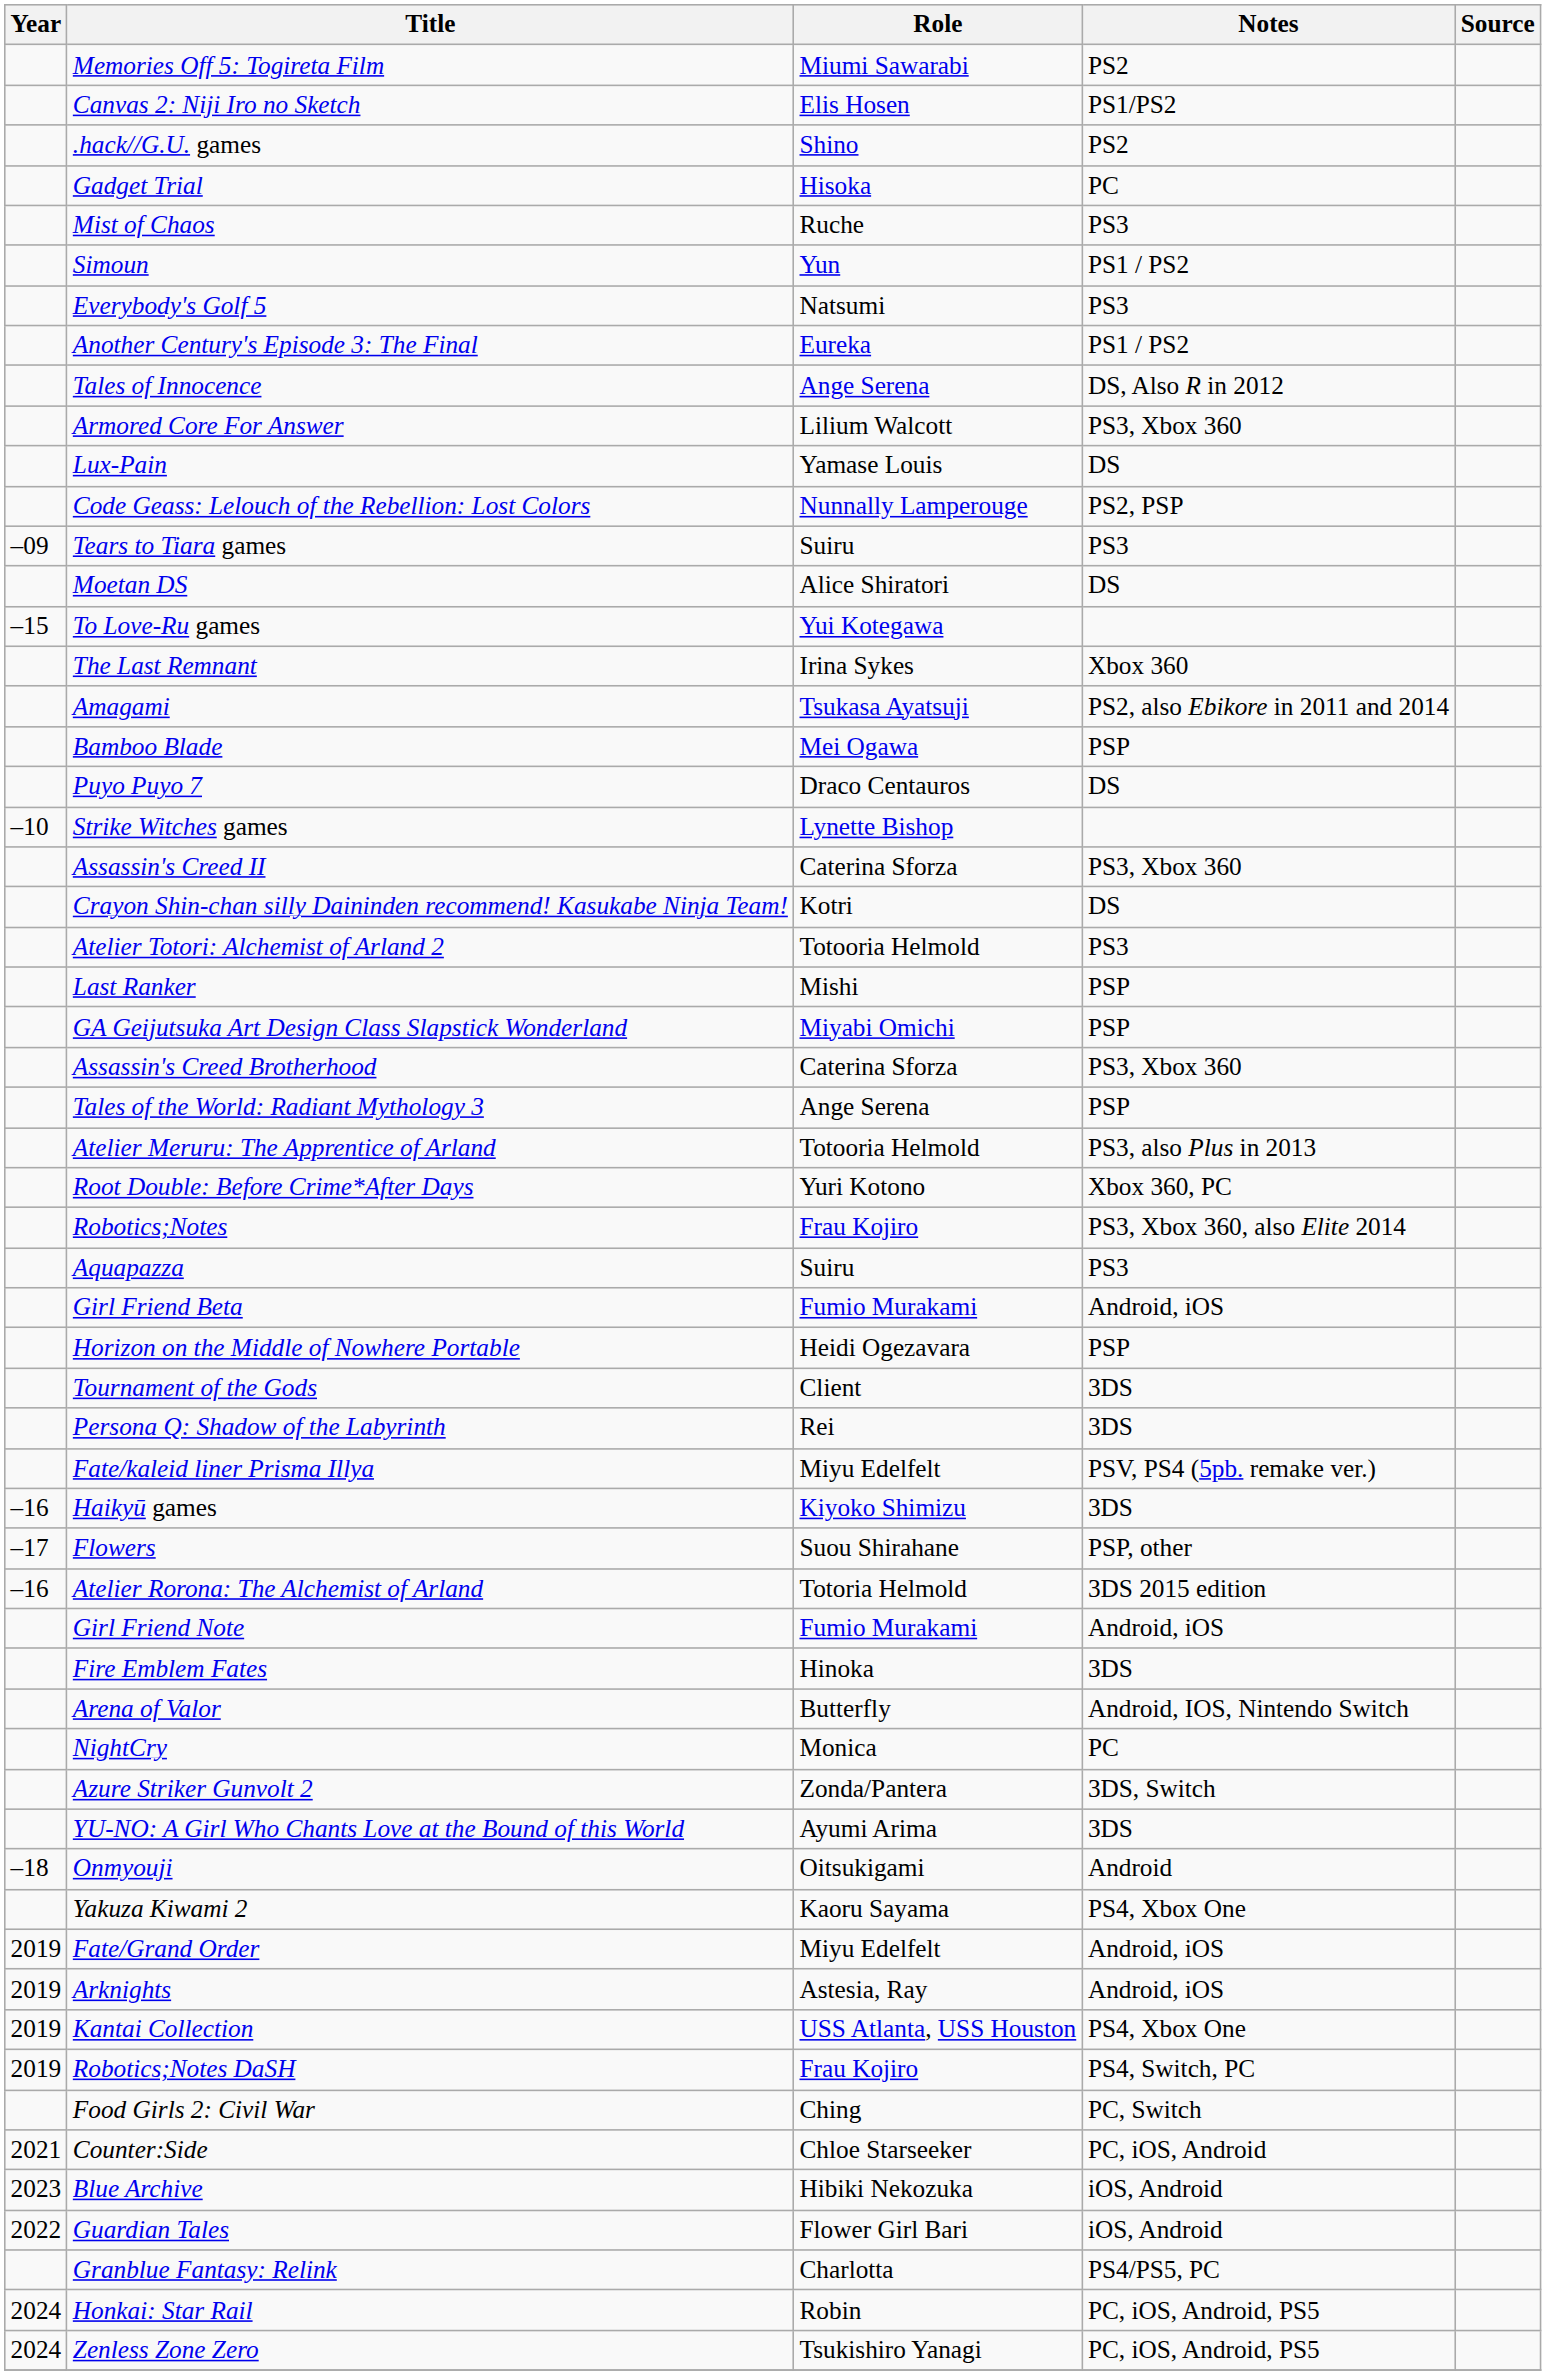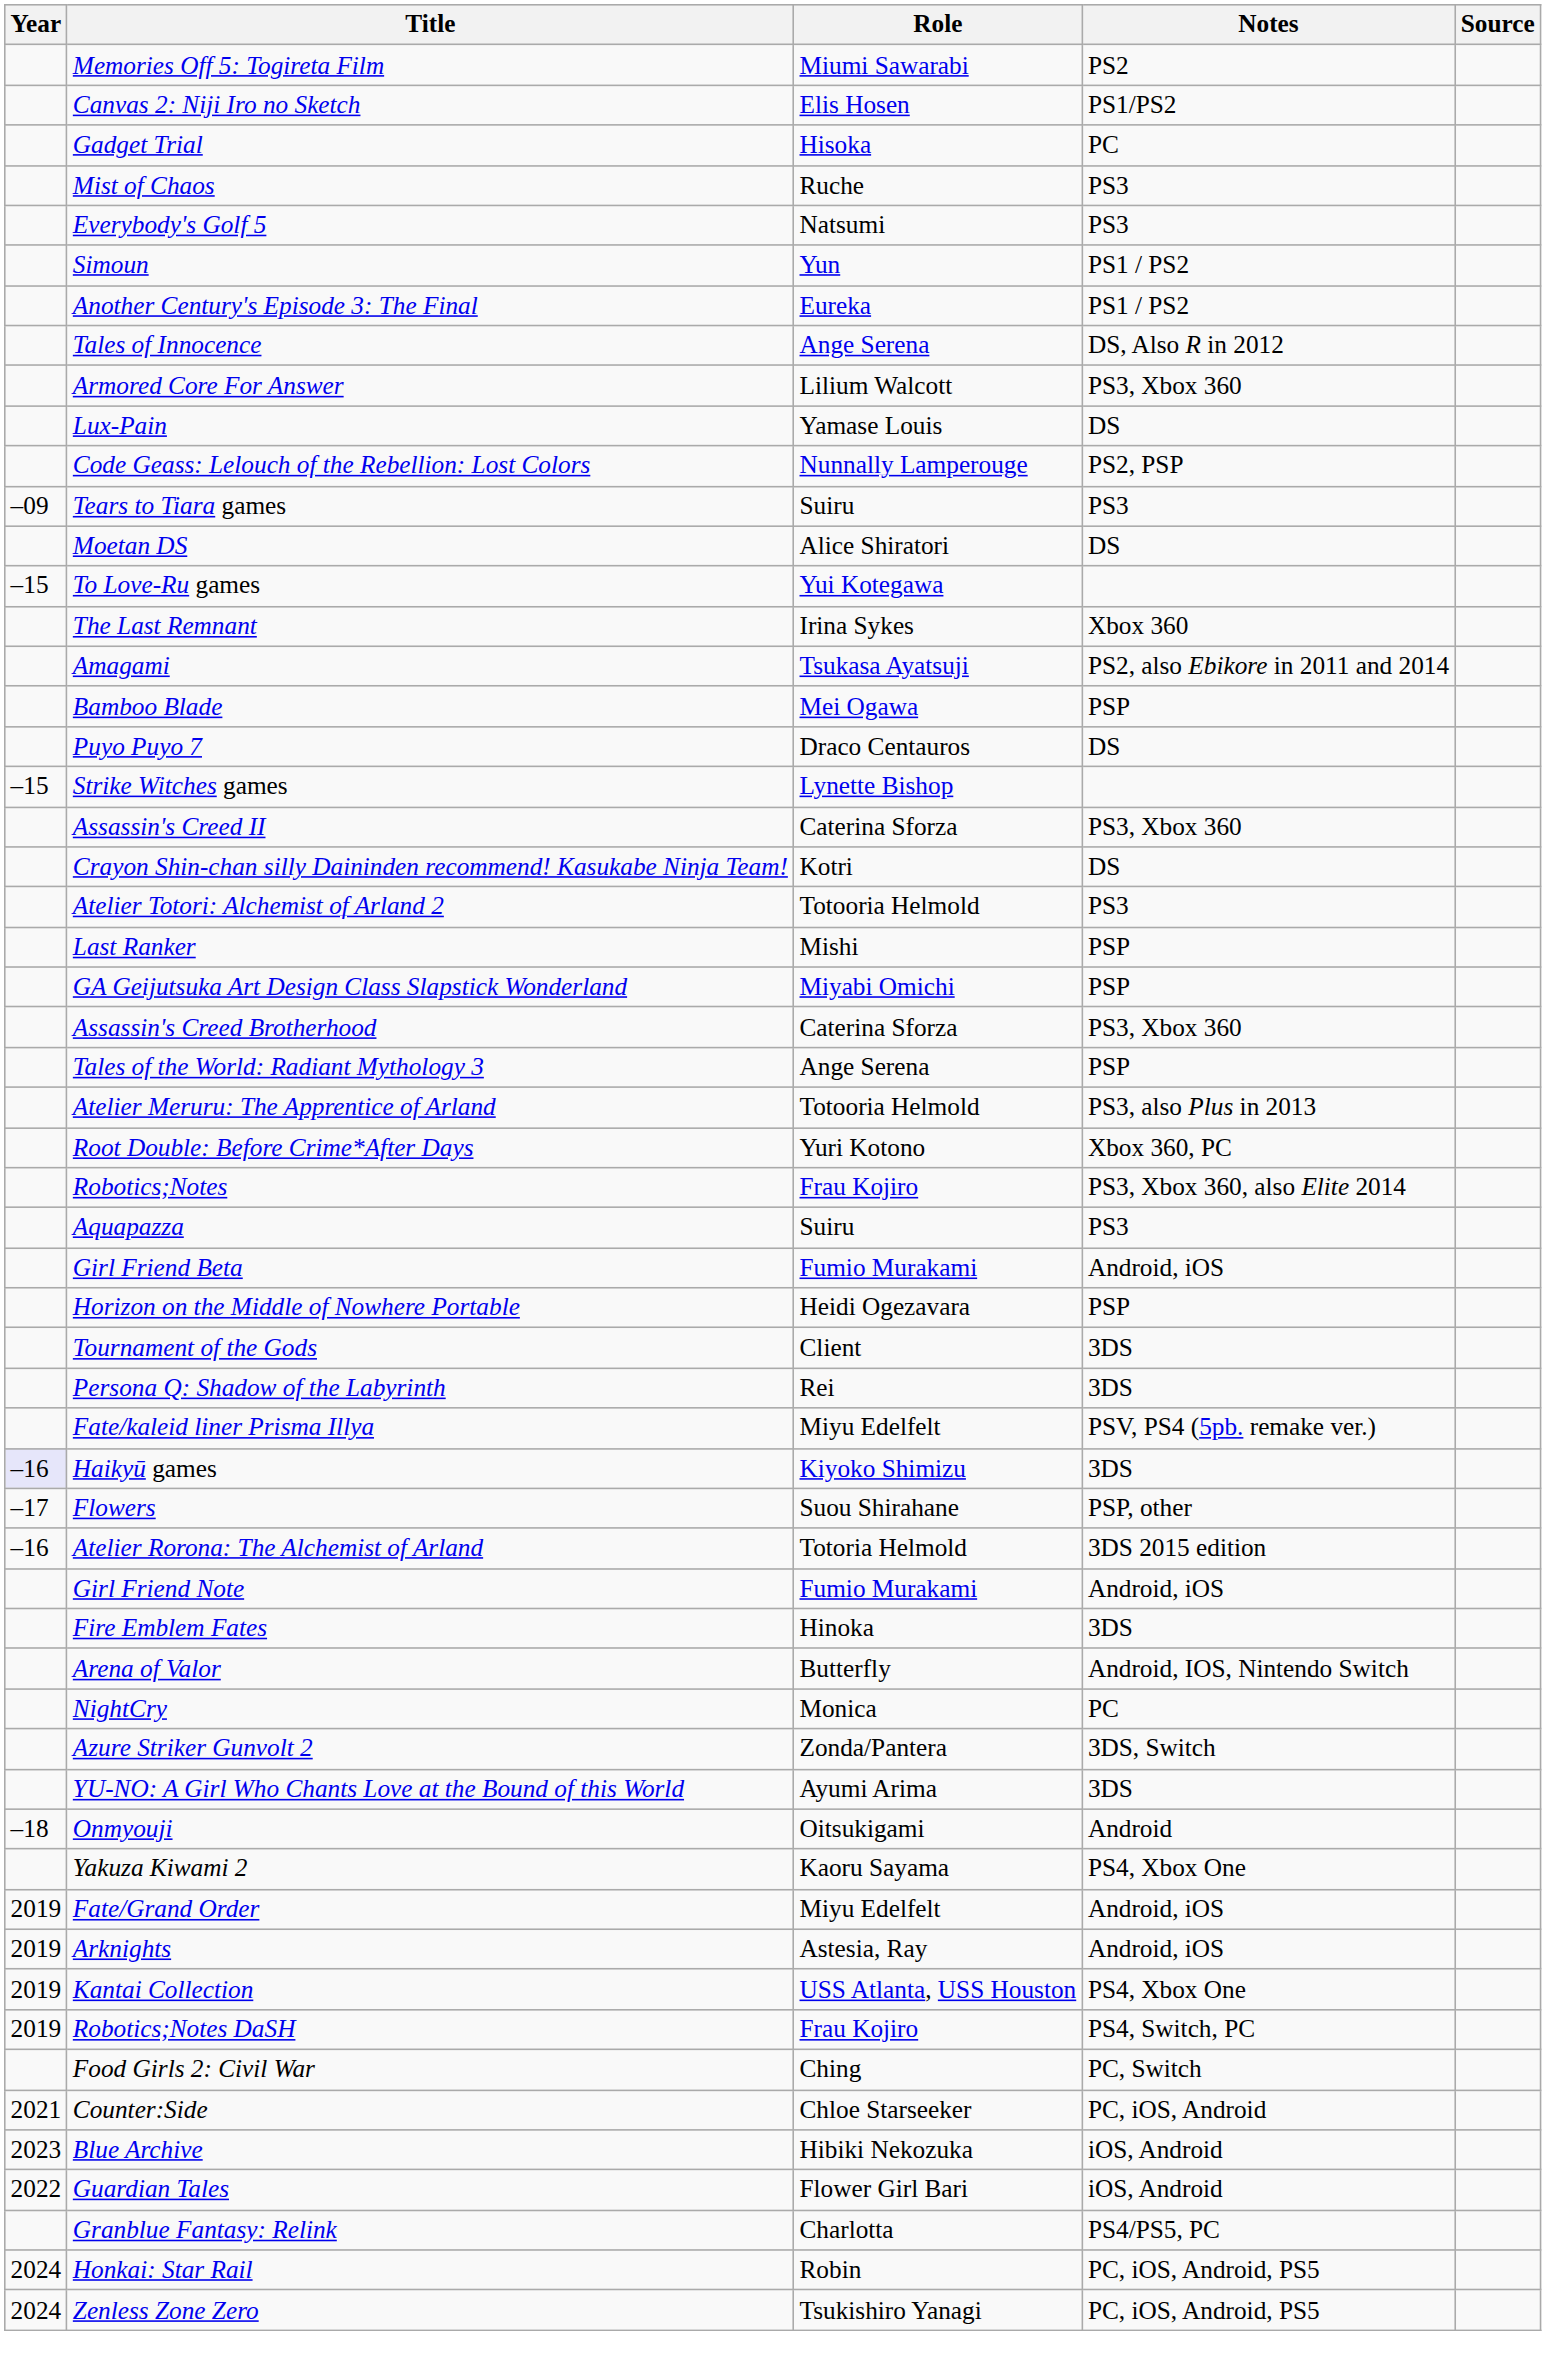 <table class="wikitable sortable plainrowheaders">
 <tr>
 <th>Year</th>
 <th>Title</th>
 <th>Role</th>
 <th class="unsortable">Notes</th>
 <th class="unsortable">Source</th>
 </tr>
 <tr>
 <td></td>
 <td><em><a href='#'>Memories Off 5: Togireta Film</a></em></td>
 <td><a href='#'>Miumi Sawarabi</a></td>
 <td>PS2</td>
 <td></td>
 </tr>
 <tr>
 <td></td>
 <td><em><a href='#'>Canvas 2: Niji Iro no Sketch</a></em></td>
 <td><a href='#'>Elis Hosen</a></td>
 <td>PS1/PS2</td>
 <td></td>
 </tr>
 <tr>
 <td></td>
-<td><em><a href='#'>.hack//G.U.</a></em> games</td>
-<td><a href='#'>Shino</a></td>
-<td>PS2</td>
-<td></td>
-</tr>
-<tr>
-<td></td>
 <td><em><a href='#'>Gadget Trial</a></em></td>
 <td><a href='#'>Hisoka</a></td>
 <td>PC</td>
 <td></td>
 </tr>
 <tr>
 <td></td>
 <td><em><a href='#'>Mist of Chaos</a></em></td>
 <td>Ruche </td>
 <td>PS3</td>
 <td></td>
 </tr>
 <tr>
 <td></td>
-<td><em><a href='#'>Simoun</a></em></td>
-<td><a href='#'>Yun</a></td>
-<td>PS1 / PS2</td>
+<td><em><a href='#'>Everybody's Golf 5</a></em></td>
+<td>Natsumi</td>
+<td>PS3</td>
 <td></td>
 </tr>
 <tr>
 <td></td>
-<td><em><a href='#'>Everybody's Golf 5</a></em></td>
-<td>Natsumi</td>
-<td>PS3</td>
+<td><em><a href='#'>Simoun</a></em></td>
+<td><a href='#'>Yun</a></td>
+<td>PS1 / PS2</td>
 <td></td>
 </tr>
 <tr>
 <td></td>
 <td><em><a href='#'>Another Century's Episode 3: The Final</a></em></td>
 <td><a href='#'>Eureka</a></td>
 <td>PS1 / PS2</td>
 <td></td>
 </tr>
 <tr>
 <td></td>
 <td><em><a href='#'>Tales of Innocence</a></em></td>
 <td><a href='#'>Ange Serena</a></td>
 <td>DS, Also <em>R</em> in 2012</td>
 <td></td>
 </tr>
 <tr>
 <td></td>
 <td><em><a href='#'>Armored Core For Answer</a></em></td>
 <td>Lilium Walcott</td>
 <td>PS3, Xbox 360</td>
 <td></td>
 </tr>
 <tr>
 <td></td>
 <td><em><a href='#'>Lux-Pain</a></em></td>
 <td>Yamase Louis </td>
 <td>DS</td>
 <td></td>
 </tr>
 <tr>
 <td></td>
 <td><em><a href='#'>Code Geass: Lelouch of the Rebellion: Lost Colors</a></em></td>
 <td><a href='#'>Nunnally Lamperouge</a></td>
 <td>PS2, PSP</td>
 <td></td>
 </tr>
 <tr>
 <td>–09</td>
 <td><em><a href='#'>Tears to Tiara</a></em> games</td>
 <td>Suiru </td>
 <td>PS3</td>
 <td></td>
 </tr>
 <tr>
 <td></td>
 <td><em><a href='#'>Moetan DS</a></em></td>
 <td>Alice Shiratori</td>
 <td>DS</td>
 <td></td>
 </tr>
 <tr>
 <td>–15</td>
 <td><em><a href='#'>To Love-Ru</a></em> games</td>
 <td><a href='#'>Yui Kotegawa</a></td>
 <td></td>
 <td></td>
 </tr>
 <tr>
 <td></td>
 <td><em><a href='#'>The Last Remnant</a></em></td>
 <td>Irina Sykes</td>
 <td>Xbox 360</td>
 <td></td>
 </tr>
 <tr>
 <td></td>
 <td><em><a href='#'>Amagami</a></em></td>
 <td><a href='#'>Tsukasa Ayatsuji</a></td>
 <td>PS2, also <em>Ebikore</em> in 2011 and 2014</td>
 <td></td>
 </tr>
 <tr>
 <td></td>
 <td><em><a href='#'>Bamboo Blade</a></em></td>
 <td><a href='#'>Mei Ogawa</a></td>
 <td>PSP</td>
 <td></td>
 </tr>
 <tr>
 <td></td>
 <td><em><a href='#'>Puyo Puyo 7</a></em></td>
 <td>Draco Centauros</td>
 <td>DS</td>
 <td></td>
 </tr>
 <tr>
-<td>–10</td>
+<td>–15</td>
 <td><em><a href='#'>Strike Witches</a></em> games</td>
 <td><a href='#'>Lynette Bishop</a></td>
 <td></td>
 <td></td>
 </tr>
 <tr>
 <td></td>
 <td><em><a href='#'>Assassin's Creed II</a></em></td>
 <td>Caterina Sforza</td>
 <td>PS3, Xbox 360</td>
 <td></td>
 </tr>
 <tr>
 <td></td>
 <td><em><a href='#'>Crayon Shin-chan silly Daininden recommend! Kasukabe Ninja Team!</a></em></td>
 <td>Kotri </td>
 <td>DS</td>
 <td></td>
 </tr>
 <tr>
 <td></td>
 <td><em><a href='#'>Atelier Totori: Alchemist of Arland 2</a></em></td>
 <td>Totooria Helmold</td>
 <td>PS3</td>
 <td></td>
 </tr>
 <tr>
 <td></td>
 <td><em><a href='#'>Last Ranker</a></em></td>
 <td>Mishi </td>
 <td>PSP</td>
 <td></td>
 </tr>
 <tr>
 <td></td>
 <td><em> <a href='#'>GA Geijutsuka Art Design Class Slapstick Wonderland</a></em></td>
 <td><a href='#'>Miyabi Omichi</a></td>
 <td>PSP </td>
 <td></td>
 </tr>
 <tr>
 <td></td>
 <td><em><a href='#'>Assassin's Creed Brotherhood</a></em></td>
 <td>Caterina Sforza</td>
 <td>PS3, Xbox 360</td>
 <td></td>
 </tr>
 <tr>
 <td></td>
 <td><em><a href='#'>Tales of the World: Radiant Mythology 3</a></em></td>
 <td>Ange Serena</td>
 <td>PSP</td>
 <td></td>
 </tr>
 <tr>
 <td></td>
 <td><em><a href='#'>Atelier Meruru: The Apprentice of Arland</a></em></td>
 <td>Totooria Helmold</td>
 <td>PS3, also <em>Plus</em> in 2013</td>
 <td></td>
 </tr>
 <tr>
 <td></td>
 <td><em><a href='#'>Root Double: Before Crime*After Days</a></em></td>
 <td>Yuri Kotono</td>
 <td>Xbox 360, PC</td>
 <td></td>
 </tr>
 <tr>
 <td></td>
 <td><em><a href='#'>Robotics;Notes</a></em></td>
 <td><a href='#'>Frau Kojiro</a></td>
 <td>PS3, Xbox 360, also <em>Elite</em> 2014</td>
 <td></td>
 </tr>
 <tr>
 <td></td>
 <td><em><a href='#'>Aquapazza</a></em></td>
 <td>Suiru </td>
 <td>PS3</td>
 <td></td>
 </tr>
 <tr>
 <td></td>
 <td><em><a href='#'>Girl Friend Beta</a></em></td>
 <td><a href='#'>Fumio Murakami</a></td>
 <td>Android, iOS</td>
 <td></td>
 </tr>
 <tr>
 <td></td>
 <td><em><a href='#'>Horizon on the Middle of Nowhere Portable</a></em></td>
 <td>Heidi Ogezavara </td>
 <td>PSP</td>
 <td></td>
 </tr>
 <tr>
 <td></td>
 <td><em><a href='#'>Tournament of the Gods</a></em></td>
 <td>Client </td>
 <td>3DS</td>
 <td></td>
 </tr>
 <tr>
 <td></td>
 <td><em><a href='#'>Persona Q: Shadow of the Labyrinth</a></em></td>
 <td>Rei</td>
 <td>3DS</td>
 <td></td>
 </tr>
 <tr>
 <td></td>
 <td><em><a href='#'>Fate/kaleid liner Prisma Illya</a></em></td>
 <td>Miyu Edelfelt</td>
 <td>PSV, PS4 (<a href='#'>5pb.</a> remake ver.)</td>
 <td></td>
 </tr>
 <tr>
-<td>–16</td>
+<td style="background: lavender;">–16</td>
 <td><em><a href='#'>Haikyū</a></em> games</td>
 <td><a href='#'>Kiyoko Shimizu</a></td>
 <td>3DS</td>
 <td></td>
 </tr>
 <tr>
 <td>–17</td>
 <td><em><a href='#'>Flowers</a></em></td>
 <td>Suou Shirahane</td>
 <td>PSP, other</td>
 <td></td>
 </tr>
 <tr>
 <td>–16</td>
 <td><em><a href='#'>Atelier Rorona: The Alchemist of Arland</a></em></td>
 <td>Totoria Helmold</td>
 <td>3DS 2015 edition</td>
 <td></td>
 </tr>
 <tr>
 <td></td>
 <td><em><a href='#'>Girl Friend Note</a></em></td>
 <td><a href='#'>Fumio Murakami</a></td>
 <td>Android, iOS</td>
 <td></td>
 </tr>
 <tr>
 <td></td>
 <td><em><a href='#'>Fire Emblem Fates</a></em></td>
 <td>Hinoka</td>
 <td>3DS</td>
 <td></td>
 </tr>
 <tr>
 <td></td>
 <td><em> <a href='#'>Arena of Valor</a></em></td>
 <td>Butterfly</td>
 <td>Android, IOS, Nintendo Switch</td>
 <td></td>
 </tr>
 <tr>
 <td></td>
 <td><em><a href='#'>NightCry</a></em></td>
 <td>Monica</td>
 <td>PC</td>
 <td></td>
 </tr>
 <tr>
 <td></td>
 <td><em><a href='#'>Azure Striker Gunvolt 2</a></em></td>
 <td>Zonda/Pantera</td>
 <td>3DS, Switch</td>
 <td></td>
 </tr>
 <tr>
 <td></td>
 <td><em><a href='#'>YU-NO: A Girl Who Chants Love at the Bound of this World</a></em></td>
 <td>Ayumi Arima</td>
 <td>3DS</td>
 <td></td>
 </tr>
 <tr>
 <td>–18</td>
 <td><em><a href='#'>Onmyouji</a></em></td>
 <td>Oitsukigami</td>
 <td>Android</td>
 <td></td>
 </tr>
 <tr>
 <td></td>
 <td><em>Yakuza Kiwami 2</em></td>
 <td>Kaoru Sayama</td>
 <td>PS4, Xbox One</td>
 <td></td>
 </tr>
 <tr>
 <td>2019</td>
 <td><em><a href='#'>Fate/Grand Order</a></em></td>
 <td>Miyu Edelfelt</td>
 <td>Android, iOS</td>
 <td></td>
 </tr>
 <tr>
 <td>2019</td>
 <td><em><a href='#'>Arknights</a></em></td>
 <td>Astesia, Ray</td>
 <td>Android, iOS</td>
 <td></td>
 </tr>
 <tr>
 <td>2019</td>
 <td><em><a href='#'>Kantai Collection</a></em></td>
 <td><a href='#'>USS Atlanta</a>, <a href='#'>USS Houston</a></td>
 <td>PS4, Xbox One</td>
 <td></td>
 </tr>
 <tr>
 <td>2019</td>
 <td><em><a href='#'>Robotics;Notes DaSH</a></em></td>
 <td><a href='#'>Frau Kojiro</a></td>
 <td>PS4, Switch, PC</td>
 <td></td>
 </tr>
 <tr>
 <td></td>
 <td><em>Food Girls 2: Civil War</em></td>
 <td>Ching</td>
 <td>PC, Switch</td>
 <td></td>
 </tr>
 <tr>
 <td>2021</td>
 <td><em>Counter:Side</em></td>
 <td>Chloe Starseeker</td>
 <td>PC, iOS, Android</td>
 <td></td>
 </tr>
 <tr>
 <td>2023</td>
 <td><em><a href='#'>Blue Archive</a></em></td>
 <td>Hibiki Nekozuka</td>
 <td>iOS, Android</td>
 <td></td>
 </tr>
 <tr>
 <td>2022</td>
 <td><em><a href='#'>Guardian Tales</a></em></td>
 <td>Flower Girl Bari</td>
 <td>iOS, Android</td>
 <td></td>
 </tr>
 <tr>
 <td></td>
 <td><em><a href='#'>Granblue Fantasy: Relink</a></em></td>
 <td>Charlotta</td>
 <td>PS4/PS5, PC</td>
 <td></td>
 </tr>
 <tr>
 <td>2024</td>
 <td><em><a href='#'>Honkai: Star Rail</a></em></td>
 <td>Robin</td>
 <td>PC, iOS, Android, PS5</td>
 <td></td>
 </tr>
 <tr>
 <td>2024</td>
 <td><em><a href='#'>Zenless Zone Zero</a></em></td>
 <td>Tsukishiro Yanagi</td>
 <td>PC, iOS, Android, PS5</td>
 <td></td>
 </tr>
 <tr>
 </tr>
 </table>
